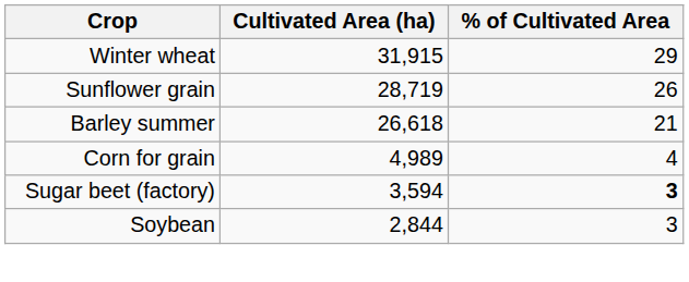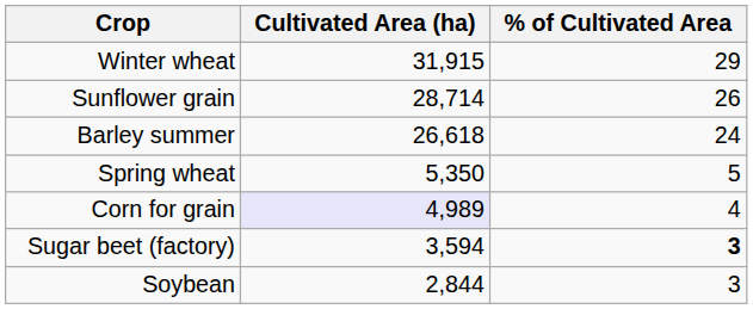 <table class="wikitable" style="width: 40%; text-align:right">
 <tr>
 <th>Crop</th>
 <th>Cultivated Area (ha)</th>
 <th>% of Cultivated Area</th>
 </tr>
 <tr>
 <td>Winter wheat</td>
 <td>31,915</td>
 <td>29</td>
 </tr>
 <tr>
 <td>Sunflower grain</td>
-<td>28,719</td>
+<td>28,714</td>
 <td>26</td>
 </tr>
 <tr>
 <td>Barley summer</td>
 <td>26,618</td>
-<td>21</td>
+<td>24</td>
+</tr>
+<tr>
+<td>Spring wheat</td>
+<td>5,350</td>
+<td>5</td>
 </tr>
 <tr>
 <td>Corn for grain</td>
-<td>4,989</td>
+<td style="background: lavender;">4,989</td>
 <td>4</td>
 </tr>
 <tr>
 <td>Sugar beet (factory)</td>
 <td>3,594</td>
 <td><strong>3</strong></td>
 </tr>
 <tr>
 <td>Soybean</td>
 <td>2,844</td>
 <td>3</td>
 </tr>
 </table>
